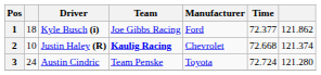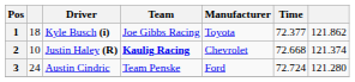 <table class="wikitable" style="font-size:95%">
 <tr>
 <th>Pos</th>
 <th></th>
 <th>Driver</th>
 <th>Team</th>
 <th>Manufacturer</th>
 <th>Time</th>
 <th></th>
 </tr>
 <tr>
 <th>1</th>
 <td>18</td>
 <td><a href='#'>Kyle Busch</a> <strong>(i)</strong></td>
 <td><a href='#'>Joe Gibbs Racing</a></td>
-<td><a href='#'>Ford</a></td>
+<td><a href='#'>Toyota</a></td>
 <td>72.377</td>
 <td>121.862</td>
 </tr>
 <tr>
 <th>2</th>
 <td>10</td>
 <td><a href='#'>Justin Haley</a> <strong>(R)</strong></td>
 <td><strong><a href='#'>Kaulig Racing</a></strong></td>
 <td><a href='#'>Chevrolet</a></td>
 <td>72.668</td>
 <td>121.374</td>
 </tr>
 <tr>
 <th>3</th>
 <td>24</td>
 <td><a href='#'>Austin Cindric</a></td>
 <td><a href='#'>Team Penske</a></td>
-<td><a href='#'>Toyota</a></td>
+<td><a href='#'>Ford</a></td>
 <td>72.724</td>
 <td>121.280</td>
 </tr>
 <tr>
 </tr>
 </table>
